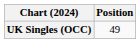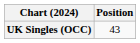 <table class="wikitable sortable plainrowheaders" style="text-align:center">
 <tr>
 <th scope="col">Chart (2024)</th>
 <th scope="col">Position</th>
 </tr>
 <tr>
 <th scope="row">UK Singles (OCC)</th>
-<td>49</td>
+<td>43</td>
 </tr>
 </table>
